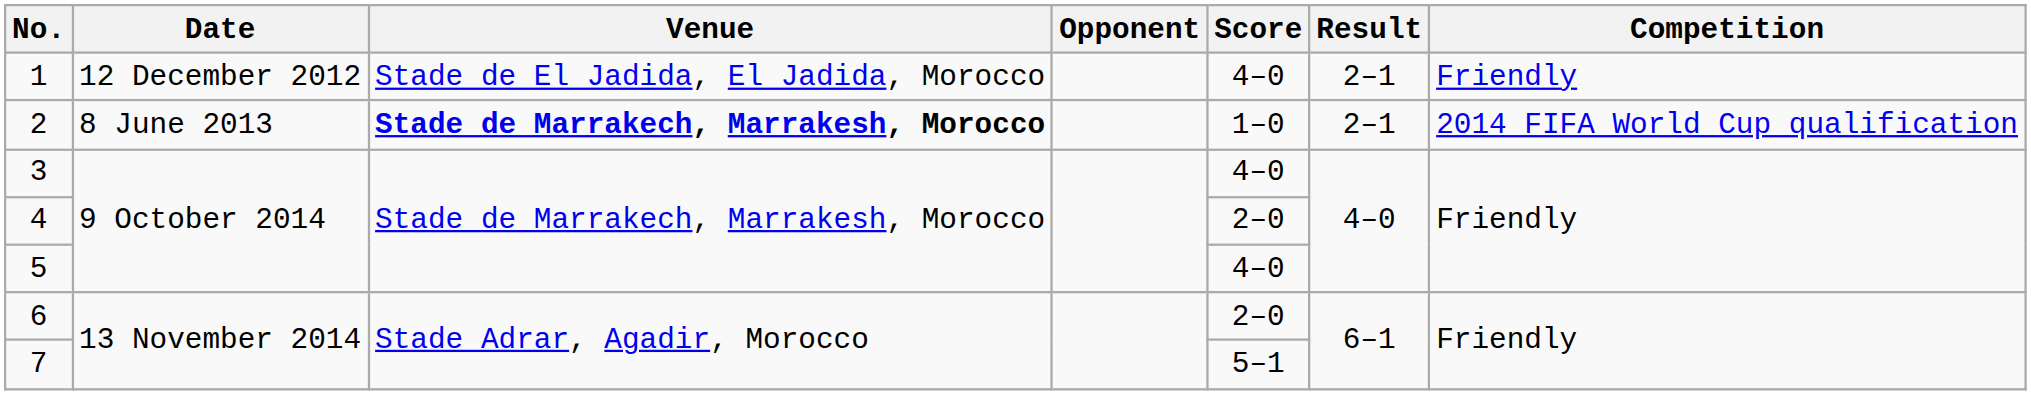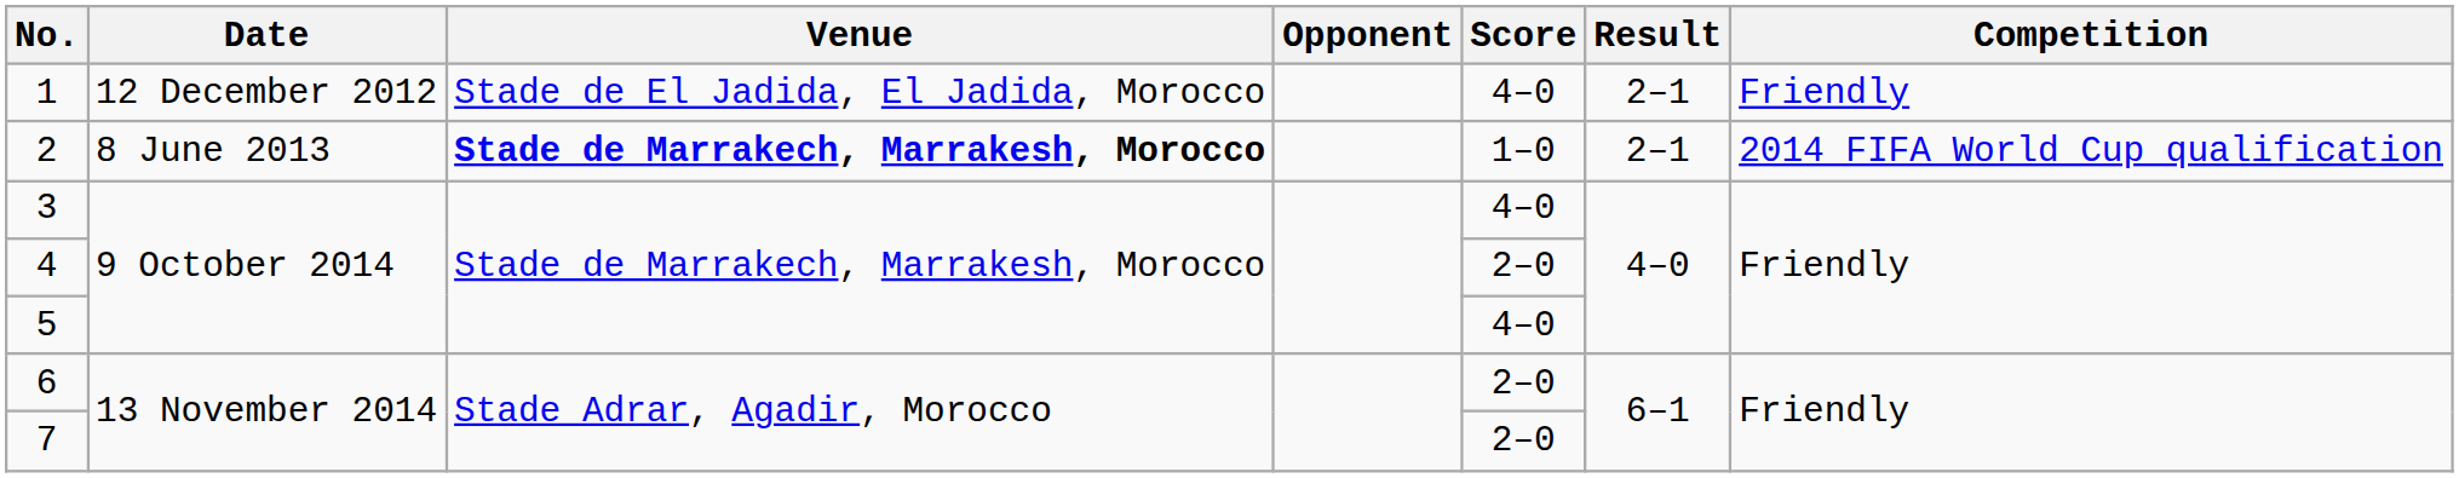 <table class="wikitable sortable">
 <tr>
 <th scope="col">No.</th>
 <th scope="col">Date</th>
 <th scope="col">Venue</th>
 <th scope="col">Opponent</th>
 <th scope="col">Score</th>
 <th scope="col">Result</th>
 <th scope="col">Competition</th>
 </tr>
 <tr>
 <td align="center">1</td>
 <td>12 December 2012</td>
 <td><a href='#'>Stade de El Jadida</a>, <a href='#'>El Jadida</a>, Morocco</td>
 <td></td>
 <td align="center">4–0</td>
 <td align="center">2–1</td>
 <td><a href='#'>Friendly</a></td>
 </tr>
 <tr>
 <td align="center">2</td>
 <td>8 June 2013</td>
 <td><strong><a href='#'>Stade de Marrakech</a>, <a href='#'>Marrakesh</a>, Morocco</strong></td>
 <td></td>
 <td align="center">1–0</td>
 <td align="center">2–1</td>
 <td><a href='#'>2014 FIFA World Cup qualification</a></td>
 </tr>
 <tr>
 <td align="center">3</td>
 <td rowspan="3">9 October 2014</td>
 <td rowspan="3"><a href='#'>Stade de Marrakech</a>, <a href='#'>Marrakesh</a>, Morocco</td>
 <td rowspan="3"></td>
 <td align="center">4–0</td>
 <td rowspan="3" style="text-align:center">4–0</td>
 <td rowspan="3">Friendly</td>
 </tr>
 <tr>
 <td align="center">4</td>
 <td align="center">2–0</td>
 </tr>
 <tr>
 <td align="center">5</td>
 <td align="center">4–0</td>
 </tr>
 <tr>
 <td align="center">6</td>
 <td rowspan="2">13 November 2014</td>
 <td rowspan="2"><a href='#'>Stade Adrar</a>, <a href='#'>Agadir</a>, Morocco</td>
 <td rowspan="2"></td>
 <td align="center">2–0</td>
 <td rowspan="2" style="text-align:center">6–1</td>
 <td rowspan="2">Friendly</td>
 </tr>
 <tr>
 <td align="center">7</td>
-<td align="center">5–1</td>
+<td align="center">2–0</td>
 </tr>
 </table>
